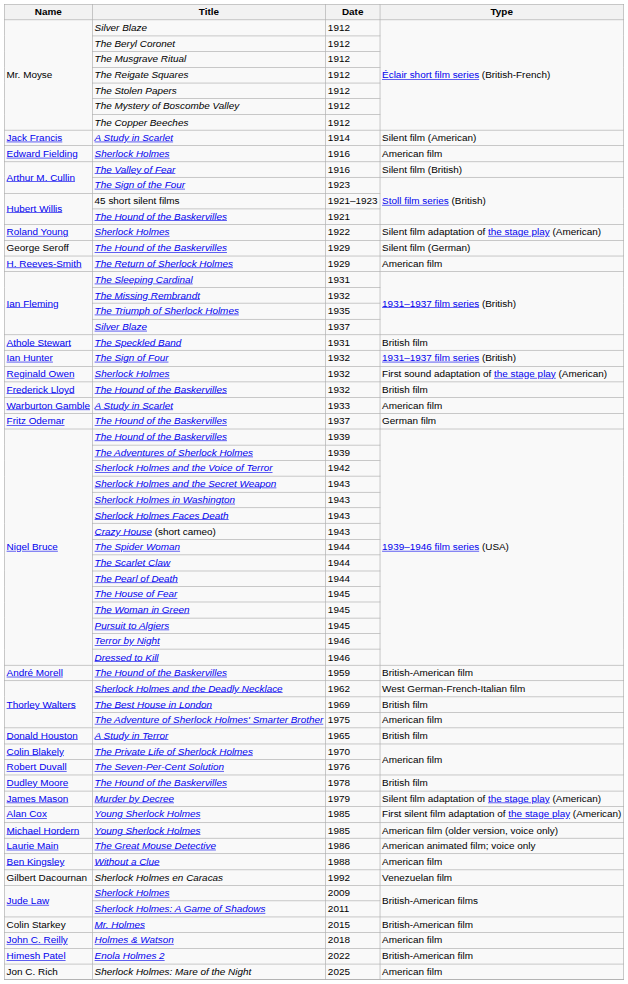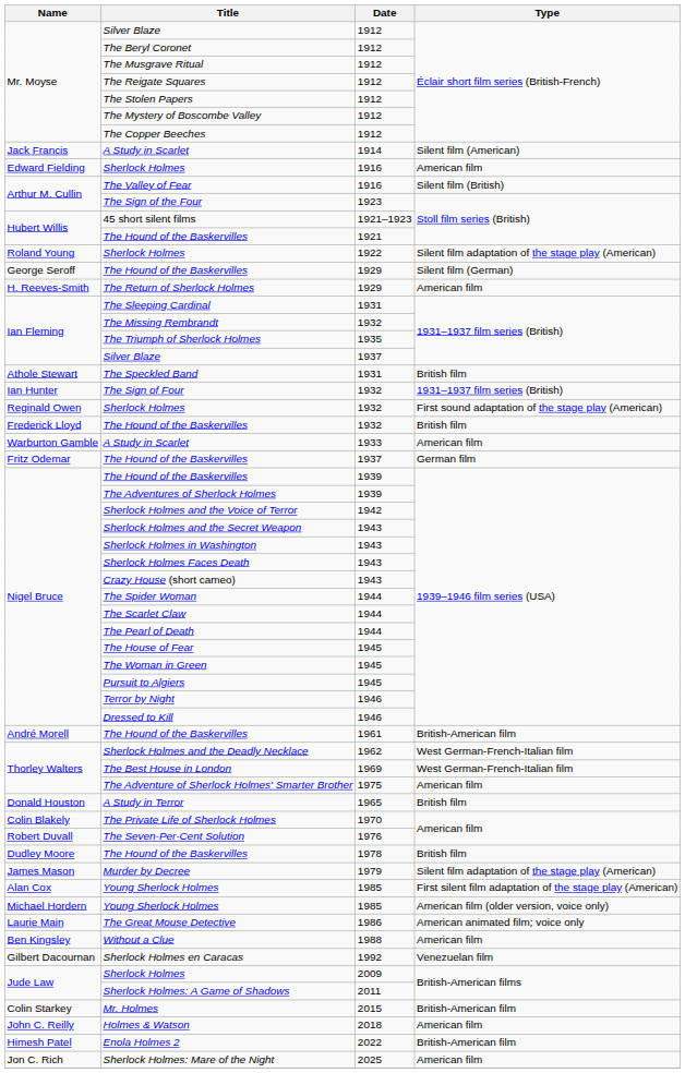 <table class="wikitable sortable">
 <tr>
 <th>Name</th>
 <th>Title</th>
 <th>Date</th>
 <th>Type</th>
 </tr>
 <tr>
 <td rowspan="7">Mr. Moyse</td>
 <td><em>Silver Blaze</em></td>
 <td>1912</td>
 <td rowspan="7"><a href='#'>Éclair short film series</a> (British-French)</td>
 </tr>
 <tr>
 <td><em>The Beryl Coronet</em></td>
 <td>1912</td>
 </tr>
 <tr>
 <td><em>The Musgrave Ritual</em></td>
 <td>1912</td>
 </tr>
 <tr>
 <td><em>The Reigate Squares</em></td>
 <td>1912</td>
 </tr>
 <tr>
 <td><em>The Stolen Papers</em></td>
 <td>1912</td>
 </tr>
 <tr>
 <td><em>The Mystery of Boscombe Valley</em></td>
 <td>1912</td>
 </tr>
 <tr>
 <td><em>The Copper Beeches</em></td>
 <td>1912</td>
 </tr>
 <tr>
 <td><a href='#'>Jack Francis</a></td>
 <td><em><a href='#'>A Study in Scarlet</a></em></td>
 <td>1914</td>
 <td>Silent film (American)</td>
 </tr>
 <tr>
 <td><a href='#'>Edward Fielding</a></td>
 <td><em><a href='#'>Sherlock Holmes</a></em></td>
 <td>1916</td>
 <td>American film</td>
 </tr>
 <tr>
 <td rowspan="2"><a href='#'>Arthur M. Cullin</a></td>
 <td><em><a href='#'>The Valley of Fear</a></em></td>
 <td>1916</td>
 <td>Silent film (British)</td>
 </tr>
 <tr>
 <td><em><a href='#'>The Sign of the Four</a></em></td>
 <td>1923</td>
 <td rowspan="3"><a href='#'>Stoll film series</a>  (British)</td>
 </tr>
 <tr>
 <td rowspan="2"><a href='#'>Hubert Willis</a></td>
 <td>45 short silent films</td>
 <td>1921–1923</td>
 </tr>
 <tr>
 <td><em><a href='#'>The Hound of the Baskervilles</a></em></td>
 <td>1921</td>
 </tr>
 <tr>
 <td><a href='#'>Roland Young</a></td>
 <td><em><a href='#'>Sherlock Holmes</a></em></td>
 <td>1922</td>
 <td>Silent film adaptation of <a href='#'>the stage play</a> (American)</td>
 </tr>
 <tr>
 <td>George Seroff</td>
 <td><em><a href='#'>The Hound of the Baskervilles</a></em></td>
 <td>1929</td>
 <td>Silent film (German)</td>
 </tr>
 <tr>
 <td><a href='#'>H. Reeves-Smith</a></td>
 <td><em><a href='#'>The Return of Sherlock Holmes</a></em></td>
 <td>1929</td>
 <td>American film</td>
 </tr>
 <tr>
 <td rowspan="4"><a href='#'>Ian Fleming</a></td>
 <td><em><a href='#'>The Sleeping Cardinal</a></em></td>
 <td>1931</td>
 <td rowspan="4"><a href='#'>1931–1937 film series</a> (British)</td>
 </tr>
 <tr>
 <td><em><a href='#'>The Missing Rembrandt</a></em></td>
 <td>1932</td>
 </tr>
 <tr>
 <td><em><a href='#'>The Triumph of Sherlock Holmes</a></em></td>
 <td>1935</td>
 </tr>
 <tr>
 <td><em><a href='#'>Silver Blaze</a></em></td>
 <td>1937</td>
 </tr>
 <tr>
 <td><a href='#'>Athole Stewart</a></td>
 <td><em><a href='#'>The Speckled Band</a></em></td>
 <td>1931</td>
 <td>British film</td>
 </tr>
 <tr>
 <td><a href='#'>Ian Hunter</a></td>
 <td><em><a href='#'>The Sign of Four</a></em></td>
 <td>1932</td>
 <td><a href='#'>1931–1937 film series</a> (British)</td>
 </tr>
 <tr>
 <td><a href='#'>Reginald Owen</a></td>
 <td><em><a href='#'>Sherlock Holmes</a></em></td>
 <td>1932</td>
 <td>First sound adaptation of <a href='#'>the stage play</a> (American)</td>
 </tr>
 <tr>
 <td><a href='#'>Frederick Lloyd</a></td>
 <td><em><a href='#'>The Hound of the Baskervilles</a></em></td>
 <td>1932</td>
 <td>British film</td>
 </tr>
 <tr>
 <td><a href='#'>Warburton Gamble</a></td>
 <td><em><a href='#'>A Study in Scarlet</a></em></td>
 <td>1933</td>
 <td>American film</td>
 </tr>
 <tr>
 <td><a href='#'>Fritz Odemar</a></td>
 <td><em><a href='#'>The Hound of the Baskervilles</a></em></td>
 <td>1937</td>
 <td>German film</td>
 </tr>
 <tr>
 <td rowspan="15"><a href='#'>Nigel Bruce</a></td>
 <td><em><a href='#'>The Hound of the Baskervilles</a></em></td>
 <td>1939</td>
 <td rowspan="15"><a href='#'>1939–1946 film series</a> (USA)</td>
 </tr>
 <tr>
 <td><em><a href='#'>The Adventures of Sherlock Holmes</a></em></td>
 <td>1939</td>
 </tr>
 <tr>
 <td><em><a href='#'>Sherlock Holmes and the Voice of Terror</a></em></td>
 <td>1942</td>
 </tr>
 <tr>
 <td><em><a href='#'>Sherlock Holmes and the Secret Weapon</a></em></td>
 <td>1943</td>
 </tr>
 <tr>
 <td><em><a href='#'>Sherlock Holmes in Washington</a></em></td>
 <td>1943</td>
 </tr>
 <tr>
 <td><em><a href='#'>Sherlock Holmes Faces Death</a></em></td>
 <td>1943</td>
 </tr>
 <tr>
 <td><em><a href='#'>Crazy House</a></em> (short cameo)</td>
 <td>1943</td>
 </tr>
 <tr>
 <td><em><a href='#'>The Spider Woman</a></em></td>
 <td>1944</td>
 </tr>
 <tr>
 <td><em><a href='#'>The Scarlet Claw</a></em></td>
 <td>1944</td>
 </tr>
 <tr>
 <td><em><a href='#'>The Pearl of Death</a></em></td>
 <td>1944</td>
 </tr>
 <tr>
 <td><em><a href='#'>The House of Fear</a></em></td>
 <td>1945</td>
 </tr>
 <tr>
 <td><em><a href='#'>The Woman in Green</a></em></td>
 <td>1945</td>
 </tr>
 <tr>
 <td><em><a href='#'>Pursuit to Algiers</a></em></td>
 <td>1945</td>
 </tr>
 <tr>
 <td><em><a href='#'>Terror by Night</a></em></td>
 <td>1946</td>
 </tr>
 <tr>
 <td><em><a href='#'>Dressed to Kill</a></em></td>
 <td>1946</td>
 </tr>
 <tr>
 <td><a href='#'>André Morell</a></td>
 <td><em><a href='#'>The Hound of the Baskervilles</a></em></td>
-<td>1959</td>
+<td>1961</td>
 <td>British-American film</td>
 </tr>
 <tr>
 <td rowspan="3"><a href='#'>Thorley Walters</a></td>
 <td><em><a href='#'>Sherlock Holmes and the Deadly Necklace</a></em></td>
 <td>1962</td>
 <td>West German-French-Italian film</td>
 </tr>
 <tr>
 <td><em><a href='#'>The Best House in London</a></em></td>
 <td>1969</td>
-<td>British film</td>
+<td>West German-French-Italian film</td>
 </tr>
 <tr>
 <td><em><a href='#'>The Adventure of Sherlock Holmes' Smarter Brother</a></em></td>
 <td>1975</td>
 <td>American film</td>
 </tr>
 <tr>
 <td><a href='#'>Donald Houston</a></td>
 <td><em><a href='#'>A Study in Terror</a></em></td>
 <td>1965</td>
 <td>British film</td>
 </tr>
 <tr>
 <td><a href='#'>Colin Blakely</a></td>
 <td><em><a href='#'>The Private Life of Sherlock Holmes</a></em></td>
 <td>1970</td>
 <td rowspan="2">American film</td>
 </tr>
 <tr>
 <td><a href='#'>Robert Duvall</a></td>
 <td><em><a href='#'>The Seven-Per-Cent Solution</a></em></td>
 <td>1976</td>
 </tr>
 <tr>
 <td><a href='#'>Dudley Moore</a></td>
 <td><em><a href='#'>The Hound of the Baskervilles</a></em></td>
 <td>1978</td>
 <td>British film</td>
 </tr>
 <tr>
 <td><a href='#'>James Mason</a></td>
 <td><em><a href='#'>Murder by Decree</a></em></td>
 <td>1979</td>
 <td>Silent film adaptation of <a href='#'>the stage play</a> (American)</td>
 </tr>
 <tr>
 <td><a href='#'>Alan Cox</a></td>
 <td><em><a href='#'>Young Sherlock Holmes</a></em></td>
 <td>1985</td>
 <td>First silent film adaptation of <a href='#'>the stage play</a> (American)</td>
 </tr>
 <tr>
 <td><a href='#'>Michael Hordern</a></td>
 <td><em><a href='#'>Young Sherlock Holmes</a></em></td>
 <td>1985</td>
 <td>American film (older version, voice only)</td>
 </tr>
 <tr>
 <td><a href='#'>Laurie Main</a></td>
 <td><em><a href='#'>The Great Mouse Detective</a></em></td>
 <td>1986</td>
 <td>American animated film; voice only</td>
 </tr>
 <tr>
 <td><a href='#'>Ben Kingsley</a></td>
 <td><em><a href='#'>Without a Clue</a></em></td>
 <td>1988</td>
 <td>American film</td>
 </tr>
 <tr>
 <td>Gilbert Dacournan</td>
 <td><em>Sherlock Holmes en Caracas</em></td>
 <td>1992</td>
 <td>Venezuelan film</td>
 </tr>
 <tr>
 <td rowspan="2"><a href='#'>Jude Law</a></td>
 <td><em><a href='#'>Sherlock Holmes</a></em></td>
 <td>2009</td>
 <td rowspan="2">British-American films</td>
 </tr>
 <tr>
 <td><em><a href='#'>Sherlock Holmes: A Game of Shadows</a></em></td>
 <td>2011</td>
 </tr>
 <tr>
 <td>Colin Starkey</td>
 <td><em><a href='#'>Mr. Holmes</a></em></td>
 <td>2015</td>
 <td>British-American film</td>
 </tr>
 <tr>
 <td><a href='#'>John C. Reilly</a></td>
 <td><em><a href='#'>Holmes & Watson</a></em></td>
 <td>2018</td>
 <td>American film</td>
 </tr>
 <tr>
 <td><a href='#'>Himesh Patel</a></td>
 <td><em><a href='#'>Enola Holmes 2</a></em></td>
 <td>2022</td>
 <td>British-American film</td>
 </tr>
 <tr>
 <td>Jon C. Rich</td>
 <td><em>Sherlock Holmes: Mare of the Night</em></td>
 <td>2025</td>
 <td>American film</td>
 </tr>
 <tr>
 </tr>
 </table>
